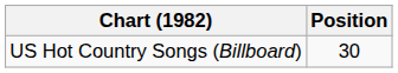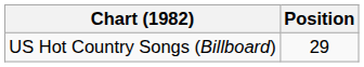 <table class="wikitable">
 <tr>
 <th>Chart (1982)</th>
 <th>Position</th>
 </tr>
 <tr>
 <td>US Hot Country Songs (<em>Billboard</em>)</td>
-<td align="center">30</td>
+<td align="center">29</td>
 </tr>
 </table>
